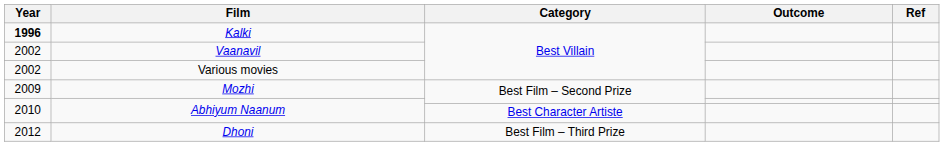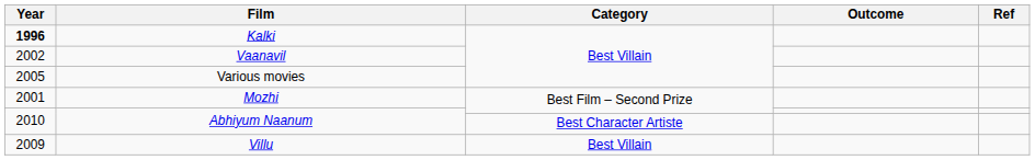 <table class="wikitable" style="width:100%;">
 <tr>
 <th width=5%>Year</th>
 <th style="width:40%;">Film</th>
 <th style="width:30%;">Category</th>
 <th style="width:20%;">Outcome</th>
 <th style="width:5%;">Ref</th>
 </tr>
 <tr>
 <td style="text-align:center;"><strong>1996</strong></td>
 <td style="text-align:center;"><em><a href='#'>Kalki</a></em></td>
 <td rowspan="3" style="text-align:center;"><a href='#'>Best Villain</a></td>
 <td></td>
 <td></td>
 </tr>
 <tr>
 <td style="text-align:center;">2002</td>
 <td style="text-align:center;"><em><a href='#'>Vaanavil</a></em></td>
 <td></td>
 <td></td>
 </tr>
 <tr>
-<td style="text-align:center;">2002</td>
+<td style="text-align:center;">2005</td>
 <td style="text-align:center;">Various movies</td>
 <td></td>
 <td></td>
 </tr>
 <tr>
-<td style="text-align:center;">2009</td>
+<td style="text-align:center;">2001</td>
 <td style="text-align:center;"><em><a href='#'>Mozhi</a></em></td>
 <td rowspan="2" style="text-align:center;">Best Film – Second Prize</td>
 <td></td>
 <td></td>
 </tr>
 <tr>
 <td rowspan="2" style="text-align:center;">2010</td>
 <td rowspan="2" style="text-align:center;"><em><a href='#'>Abhiyum Naanum</a></em></td>
 <td></td>
 <td></td>
 </tr>
 <tr>
 <td style="text-align:center;"><a href='#'>Best Character Artiste</a></td>
 <td></td>
 <td></td>
 </tr>
 <tr>
-<td rowspan="1" style="text-align:center;">2012</td>
-<td style="text-align:center;"><em><a href='#'>Dhoni</a></em></td>
-<td style="text-align:center;">Best Film – Third Prize</td>
+<td rowspan="1" style="text-align:center;">2009</td>
+<td style="text-align:center;"><em><a href='#'>Villu</a></em></td>
+<td style="text-align:center;"><a href='#'>Best Villain</a></td>
 <td></td>
 <td></td>
 </tr>
 </table>
